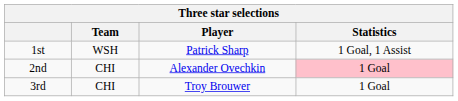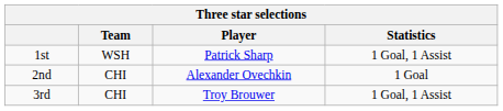 <table class="wikitable" style="width:100%;text-align: center;">
 <tr>
 <th colspan=4>Three star selections</th>
 </tr>
 <tr>
 <th style="width:15%;"></th>
 <th style="width:15%;">Team</th>
 <th style="width:35%;">Player</th>
 <th style="width:35%;">Statistics</th>
 </tr>
 <tr>
 <td>1st</td>
 <td>WSH</td>
 <td><a href='#'>Patrick Sharp</a></td>
 <td>1 Goal, 1 Assist</td>
 </tr>
 <tr>
 <td>2nd</td>
 <td>CHI</td>
 <td><a href='#'>Alexander Ovechkin</a></td>
-<td style="background: pink;">1 Goal</td>
+<td>1 Goal</td>
 </tr>
 <tr>
 <td>3rd</td>
 <td>CHI</td>
 <td><a href='#'>Troy Brouwer</a></td>
-<td>1 Goal</td>
+<td>1 Goal, 1 Assist</td>
 </tr>
 </table>
